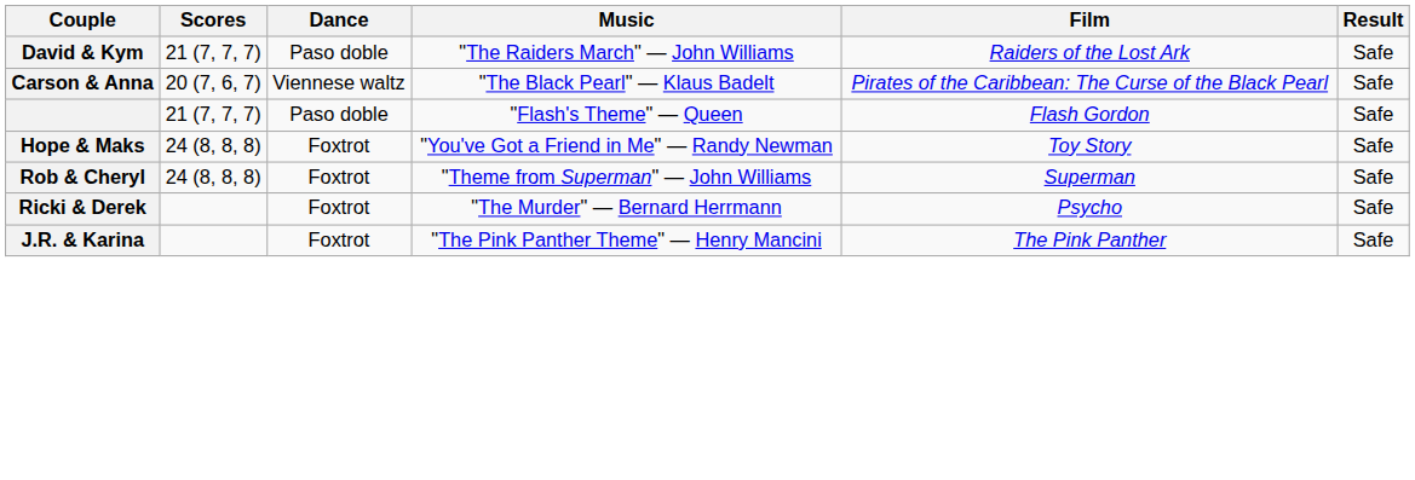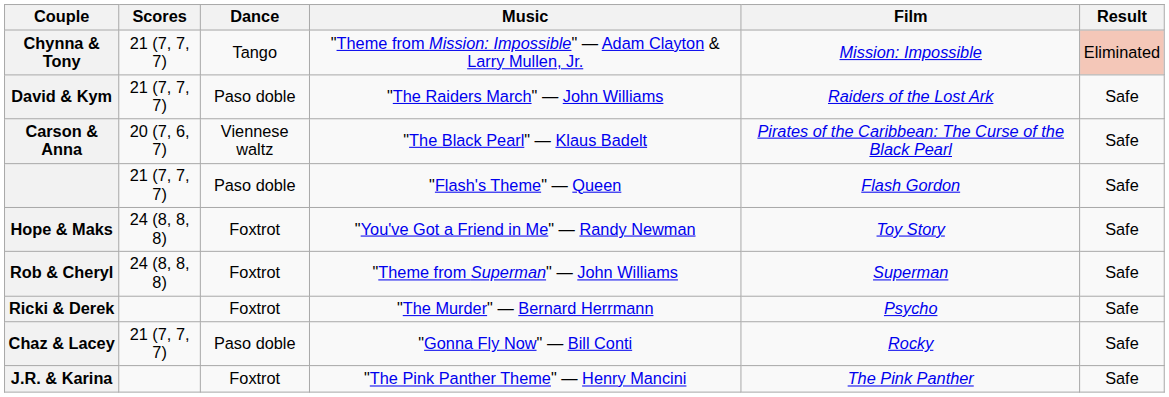 <table class="wikitable sortable" style="text-align:center; width:90%">
 <tr>
 <th scope="col">Couple</th>
 <th scope="col">Scores</th>
 <th scope="col" class="unsortable">Dance</th>
 <th scope="col" class="unsortable">Music</th>
 <th scope="col" class="unsortable">Film</th>
 <th scope="col" class="unsortable">Result</th>
+</tr>
+<tr>
+<th scope="row">Chynna & Tony</th>
+<td>21 (7, 7, 7)</td>
+<td>Tango</td>
+<td>"<a href='#'>Theme from <em>Mission: Impossible</em></a>" — <a href='#'>Adam Clayton</a> & <a href='#'>Larry Mullen, Jr.</a></td>
+<td><em><a href='#'>Mission: Impossible</a></em></td>
+<td bgcolor=f4c7b8>Eliminated</td>
 </tr>
 <tr>
 <th scope="row">David & Kym</th>
 <td>21 (7, 7, 7)</td>
 <td>Paso doble</td>
 <td>"<a href='#'>The Raiders March</a>" — <a href='#'>John Williams</a></td>
 <td><em><a href='#'>Raiders of the Lost Ark</a></em></td>
 <td>Safe</td>
 </tr>
 <tr>
 <th scope="row">Carson & Anna</th>
 <td>20 (7, 6, 7)</td>
 <td>Viennese waltz</td>
 <td>"<a href='#'>The Black Pearl</a>" — <a href='#'>Klaus Badelt</a></td>
 <td><em><a href='#'>Pirates of the Caribbean: The Curse of the Black Pearl</a></em></td>
 <td>Safe</td>
 </tr>
 <tr>
 <th scope="row"></th>
 <td>21 (7, 7, 7)</td>
 <td>Paso doble</td>
 <td>"<a href='#'>Flash's Theme</a>" — <a href='#'>Queen</a></td>
 <td><em><a href='#'>Flash Gordon</a></em></td>
 <td>Safe</td>
 </tr>
 <tr>
 <th scope="row">Hope & Maks</th>
 <td>24 (8, 8, 8)</td>
 <td>Foxtrot</td>
 <td>"<a href='#'>You've Got a Friend in Me</a>" — <a href='#'>Randy Newman</a></td>
 <td><em><a href='#'>Toy Story</a></em></td>
 <td>Safe</td>
 </tr>
 <tr>
 <th scope="row">Rob & Cheryl</th>
 <td>24 (8, 8, 8)</td>
 <td>Foxtrot</td>
 <td>"<a href='#'>Theme from <em>Superman</em></a>" — <a href='#'>John Williams</a></td>
 <td><em><a href='#'>Superman</a></em></td>
 <td>Safe</td>
 </tr>
 <tr>
 <th scope="row">Ricki & Derek</th>
 <td></td>
 <td>Foxtrot</td>
 <td>"<a href='#'>The Murder</a>" — <a href='#'>Bernard Herrmann</a></td>
 <td><em><a href='#'>Psycho</a></em></td>
 <td>Safe</td>
 </tr>
 <tr>
+<th scope="row">Chaz & Lacey</th>
+<td>21 (7, 7, 7)</td>
+<td>Paso doble</td>
+<td>"<a href='#'>Gonna Fly Now</a>" — <a href='#'>Bill Conti</a></td>
+<td><em><a href='#'>Rocky</a></em></td>
+<td>Safe</td>
+</tr>
+<tr>
 <th scope="row">J.R. & Karina</th>
 <td></td>
 <td>Foxtrot</td>
 <td>"<a href='#'>The Pink Panther Theme</a>" — <a href='#'>Henry Mancini</a></td>
 <td><em><a href='#'>The Pink Panther</a></em></td>
 <td>Safe</td>
 </tr>
 </table>
